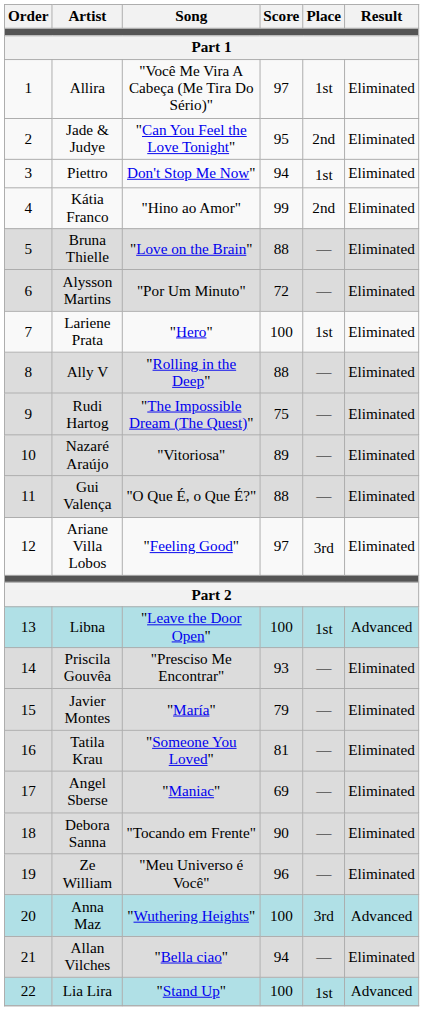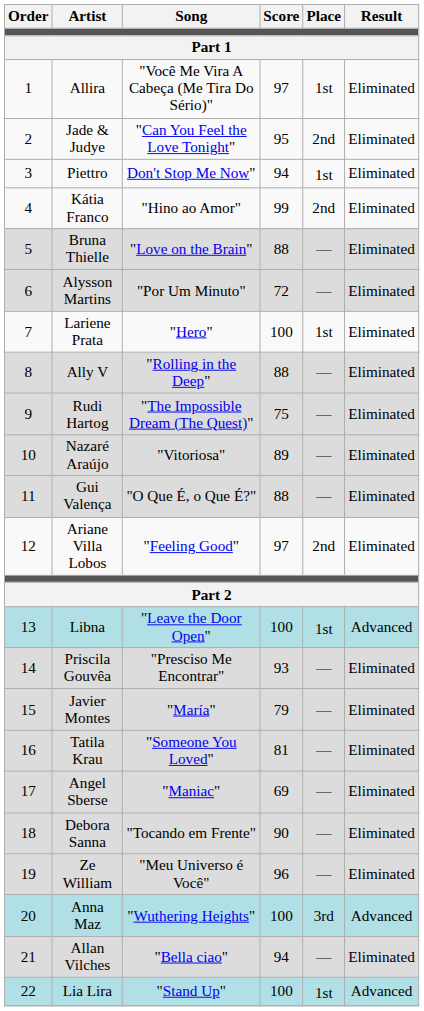 <table class="wikitable" style="text-align:center; width:70%;">
 <tr>
 <th scope="col" width="05%">Order</th>
 <th scope="col" width="17%">Artist</th>
 <th scope="col" width="33%">Song</th>
 <th scope="col" width="05%">Score</th>
 <th scope="col" width="05%">Place</th>
 <th scope="col" width="10%">Result</th>
 </tr>
 <tr>
 <td colspan=6 bgcolor=555555></td>
 </tr>
 <tr>
 <th colspan=6>Part 1</th>
 </tr>
 <tr>
 <td>1</td>
 <td>Allira</td>
 <td>"Você Me Vira A Cabeça (Me Tira Do Sério)"</td>
 <td>97</td>
 <td>1st</td>
 <td>Eliminated</td>
 </tr>
 <tr>
 <td>2</td>
 <td>Jade & Judye</td>
 <td>"<a href='#'>Can You Feel the Love Tonight</a>"</td>
 <td>95</td>
 <td>2nd</td>
 <td>Eliminated</td>
 </tr>
 <tr>
 <td>3</td>
 <td>Piettro</td>
 <td><a href='#'>Don't Stop Me Now</a>"</td>
 <td>94</td>
 <td>1st<sup></sup></td>
 <td>Eliminated</td>
 </tr>
 <tr>
 <td>4</td>
 <td>Kátia Franco</td>
 <td>"Hino ao Amor"</td>
 <td>99</td>
 <td>2nd</td>
 <td>Eliminated</td>
 </tr>
 <tr bgcolor=DCDCDC>
 <td>5</td>
 <td>Bruna Thielle</td>
 <td>"<a href='#'>Love on the Brain</a>"</td>
 <td>88</td>
 <td>—</td>
 <td>Eliminated</td>
 </tr>
 <tr bgcolor=DCDCDC>
 <td>6</td>
 <td>Alysson Martins</td>
 <td>"Por Um Minuto"</td>
 <td>72</td>
 <td>—</td>
 <td>Eliminated</td>
 </tr>
 <tr>
 <td>7</td>
 <td>Lariene Prata</td>
 <td>"<a href='#'>Hero</a>"</td>
 <td>100</td>
 <td>1st</td>
 <td>Eliminated</td>
 </tr>
 <tr bgcolor=DCDCDC>
 <td>8</td>
 <td>Ally V</td>
 <td>"<a href='#'>Rolling in the Deep</a>"</td>
 <td>88</td>
 <td>—</td>
 <td>Eliminated</td>
 </tr>
 <tr bgcolor=DCDCDC>
 <td>9</td>
 <td>Rudi Hartog</td>
 <td>"<a href='#'>The Impossible Dream (The Quest)</a>"</td>
 <td>75</td>
 <td>—</td>
 <td>Eliminated</td>
 </tr>
 <tr bgcolor=DCDCDC>
 <td>10</td>
 <td>Nazaré Araújo</td>
 <td>"Vitoriosa"</td>
 <td>89</td>
 <td>—</td>
 <td>Eliminated</td>
 </tr>
 <tr bgcolor=DCDCDC>
 <td>11</td>
 <td>Gui Valença</td>
 <td>"O Que É, o Que É?"</td>
 <td>88</td>
 <td>—</td>
 <td>Eliminated</td>
 </tr>
 <tr>
 <td>12</td>
 <td>Ariane Villa Lobos</td>
 <td>"<a href='#'>Feeling Good</a>"</td>
 <td>97</td>
-<td>3rd<sup></sup></td>
+<td>2nd</td>
 <td>Eliminated</td>
 </tr>
 <tr>
 <td colspan=6 bgcolor=555555></td>
 </tr>
 <tr>
 <th colspan=6>Part 2</th>
 </tr>
 <tr bgcolor=B0E0E6>
 <td>13</td>
 <td>Libna</td>
 <td>"<a href='#'>Leave the Door Open</a>"</td>
 <td>100</td>
 <td>1st<sup></sup></td>
 <td>Advanced</td>
 </tr>
 <tr bgcolor=DCDCDC>
 <td>14</td>
 <td>Priscila Gouvêa</td>
 <td>"Presciso Me Encontrar"</td>
 <td>93</td>
 <td>—</td>
 <td>Eliminated</td>
 </tr>
 <tr bgcolor=DCDCDC>
 <td>15</td>
 <td>Javier Montes</td>
 <td>"<a href='#'>María</a>"</td>
 <td>79</td>
 <td>—</td>
 <td>Eliminated</td>
 </tr>
 <tr bgcolor=DCDCDC>
 <td>16</td>
 <td>Tatila Krau</td>
 <td>"<a href='#'>Someone You Loved</a>"</td>
 <td>81</td>
 <td>—</td>
 <td>Eliminated</td>
 </tr>
 <tr bgcolor=DCDCDC>
 <td>17</td>
 <td>Angel Sberse</td>
 <td>"<a href='#'>Maniac</a>"</td>
 <td>69</td>
 <td>—</td>
 <td>Eliminated</td>
 </tr>
 <tr bgcolor=DCDCDC>
 <td>18</td>
 <td>Debora Sanna</td>
 <td>"Tocando em Frente"</td>
 <td>90</td>
 <td>—</td>
 <td>Eliminated</td>
 </tr>
 <tr bgcolor=DCDCDC>
 <td>19</td>
 <td>Ze William</td>
 <td>"Meu Universo é Você"</td>
 <td>96</td>
 <td>—</td>
 <td>Eliminated</td>
 </tr>
 <tr bgcolor=B0E0E6>
 <td>20</td>
 <td>Anna Maz</td>
 <td>"<a href='#'>Wuthering Heights</a>"</td>
 <td>100</td>
 <td>3rd</td>
 <td>Advanced</td>
 </tr>
 <tr bgcolor=DCDCDC>
 <td>21</td>
 <td>Allan Vilches</td>
 <td>"<a href='#'>Bella ciao</a>"</td>
 <td>94</td>
 <td>—</td>
 <td>Eliminated</td>
 </tr>
 <tr bgcolor=B0E0E6>
 <td>22</td>
 <td>Lia Lira</td>
 <td>"<a href='#'>Stand Up</a>"</td>
 <td>100</td>
 <td>1st<sup></sup></td>
 <td>Advanced</td>
 </tr>
 <tr>
 </tr>
 </table>
